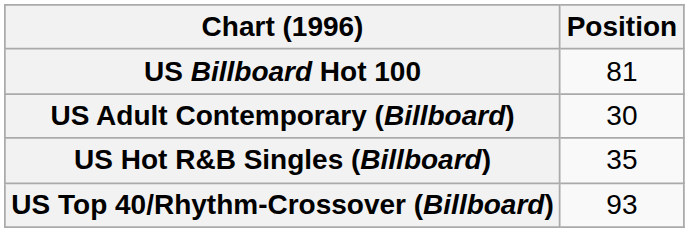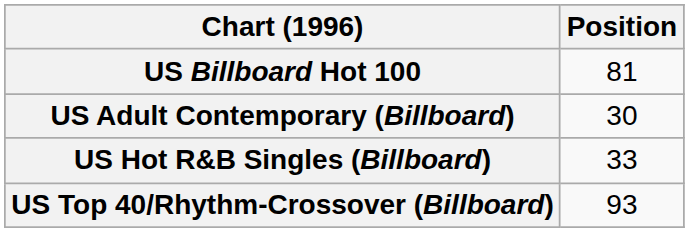 <table class="wikitable plainrowheaders sortable">
 <tr>
 <th>Chart (1996)</th>
 <th>Position</th>
 </tr>
 <tr>
 <th scope="row">US <em>Billboard</em> Hot 100</th>
 <td style="text-align:center;">81</td>
 </tr>
 <tr>
 <th scope="row">US Adult Contemporary (<em>Billboard</em>)</th>
 <td style="text-align:center;">30</td>
 </tr>
 <tr>
 <th scope="row">US Hot R&B Singles (<em>Billboard</em>)</th>
-<td style="text-align:center;">35</td>
+<td style="text-align:center;">33</td>
 </tr>
 <tr>
 <th scope="row">US Top 40/Rhythm-Crossover (<em>Billboard</em>)</th>
 <td style="text-align:center;">93</td>
 </tr>
 </table>
